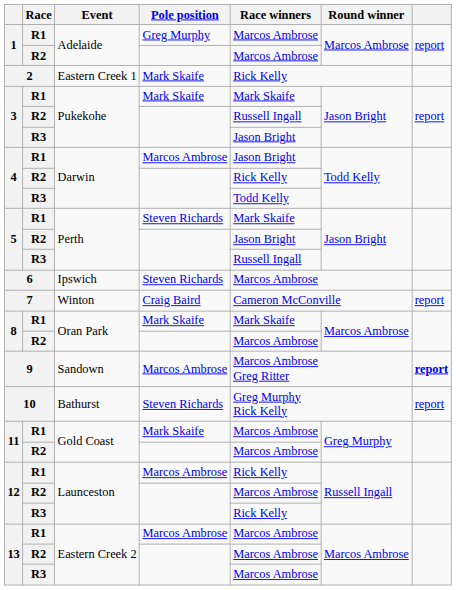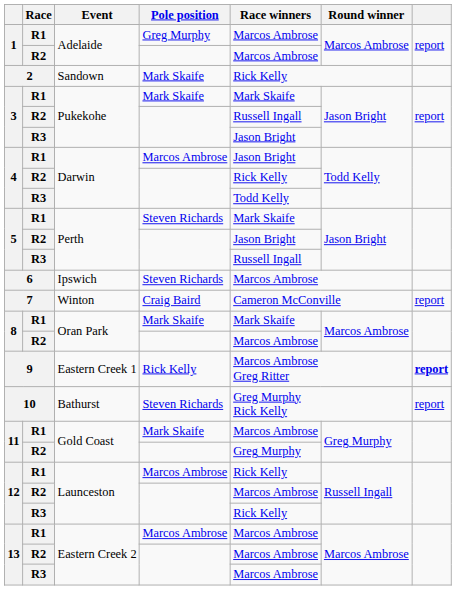 <table class="wikitable" style=font-size:85%;>
 <tr>
 <th></th>
 <th>Race</th>
 <th>Event</th>
 <th><a href='#'>Pole position</a></th>
 <th>Race winners</th>
 <th>Round winner</th>
 <th></th>
 </tr>
 <tr>
 <th rowspan=2>1</th>
 <th>R1</th>
 <td rowspan=2>Adelaide</td>
 <td> <a href='#'>Greg Murphy</a></td>
 <td nowrap> <a href='#'>Marcos Ambrose</a></td>
 <td rowspan=2> <a href='#'>Marcos Ambrose</a><br></td>
 <td rowspan=2><a href='#'>report</a></td>
 </tr>
 <tr>
 <th>R2</th>
 <td></td>
 <td> <a href='#'>Marcos Ambrose</a></td>
 </tr>
 <tr>
 <th colspan=2>2</th>
-<td>Eastern Creek 1</td>
+<td>Sandown</td>
 <td> <a href='#'>Mark Skaife</a></td>
 <td colspan=2> <a href='#'>Rick Kelly</a><br></td>
 <td></td>
 </tr>
 <tr>
 <th rowspan=3>3</th>
 <th>R1</th>
 <td rowspan=3>Pukekohe</td>
 <td> <a href='#'>Mark Skaife</a></td>
 <td> <a href='#'>Mark Skaife</a></td>
 <td rowspan=3> <a href='#'>Jason Bright</a><br></td>
 <td rowspan=3><a href='#'>report</a></td>
 </tr>
 <tr>
 <th>R2</th>
 <td rowspan=2></td>
 <td> <a href='#'>Russell Ingall</a></td>
 </tr>
 <tr>
 <th>R3</th>
 <td> <a href='#'>Jason Bright</a></td>
 </tr>
 <tr>
 <th rowspan=3>4</th>
 <th>R1</th>
 <td rowspan=3>Darwin</td>
 <td> <a href='#'>Marcos Ambrose</a></td>
 <td> <a href='#'>Jason Bright</a></td>
 <td rowspan=3> <a href='#'>Todd Kelly</a><br></td>
 <td rowspan=3></td>
 </tr>
 <tr>
 <th>R2</th>
 <td rowspan=2></td>
 <td> <a href='#'>Rick Kelly</a></td>
 </tr>
 <tr>
 <th>R3</th>
 <td> <a href='#'>Todd Kelly</a></td>
 </tr>
 <tr>
 <th rowspan=3>5</th>
 <th>R1</th>
 <td rowspan=3>Perth</td>
 <td> <a href='#'>Steven Richards</a></td>
 <td> <a href='#'>Mark Skaife</a></td>
 <td rowspan=3> <a href='#'>Jason Bright</a><br></td>
 <td rowspan=3></td>
 </tr>
 <tr>
 <th>R2</th>
 <td rowspan=2></td>
 <td> <a href='#'>Jason Bright</a></td>
 </tr>
 <tr>
 <th>R3</th>
 <td> <a href='#'>Russell Ingall</a></td>
 </tr>
 <tr>
 <th colspan=2>6</th>
 <td>Ipswich</td>
 <td> <a href='#'>Steven Richards</a></td>
 <td colspan=2> <a href='#'>Marcos Ambrose</a><br></td>
 <td></td>
 </tr>
 <tr>
 <th colspan=2>7</th>
 <td>Winton</td>
 <td> <a href='#'>Craig Baird</a></td>
 <td colspan=2> <a href='#'>Cameron McConville</a><br></td>
 <td><a href='#'>report</a></td>
 </tr>
 <tr>
 <th rowspan=2>8</th>
 <th>R1</th>
 <td rowspan=2>Oran Park</td>
 <td> <a href='#'>Mark Skaife</a></td>
 <td> <a href='#'>Mark Skaife</a></td>
 <td rowspan=2> <a href='#'>Marcos Ambrose</a><br></td>
 <td rowspan=2></td>
 </tr>
 <tr>
 <th>R2</th>
 <td></td>
 <td> <a href='#'>Marcos Ambrose</a></td>
 </tr>
 <tr>
 <th colspan=2>9</th>
-<td>Sandown</td>
-<td> <a href='#'>Marcos Ambrose</a></td>
+<td>Eastern Creek 1</td>
+<td> <a href='#'>Rick Kelly</a></td>
 <td colspan=2> <a href='#'>Marcos Ambrose</a><br> <a href='#'>Greg Ritter</a><br></td>
 <td><strong><a href='#'>report</a></strong></td>
 </tr>
 <tr>
 <th colspan=2>10</th>
 <td>Bathurst</td>
 <td> <a href='#'>Steven Richards</a></td>
 <td colspan=2> <a href='#'>Greg Murphy</a><br> <a href='#'>Rick Kelly</a><br></td>
 <td><a href='#'>report</a></td>
 </tr>
 <tr>
 <th rowspan=2>11</th>
 <th>R1</th>
 <td rowspan=2>Gold Coast</td>
 <td> <a href='#'>Mark Skaife</a></td>
 <td> <a href='#'>Marcos Ambrose</a></td>
 <td rowspan=2> <a href='#'>Greg Murphy</a><br></td>
 <td rowspan=2></td>
 </tr>
 <tr>
 <th>R2</th>
 <td></td>
-<td> <a href='#'>Marcos Ambrose</a></td>
+<td> <a href='#'>Greg Murphy</a></td>
 </tr>
 <tr>
 <th rowspan=3>12</th>
 <th>R1</th>
 <td rowspan=3>Launceston</td>
 <td nowrap> <a href='#'>Marcos Ambrose</a></td>
 <td> <a href='#'>Rick Kelly</a></td>
 <td rowspan=3> <a href='#'>Russell Ingall</a><br></td>
 <td rowspan=3></td>
 </tr>
 <tr>
 <th>R2</th>
 <td rowspan=2></td>
 <td> <a href='#'>Marcos Ambrose</a></td>
 </tr>
 <tr>
 <th>R3</th>
 <td> <a href='#'>Rick Kelly</a></td>
 </tr>
 <tr>
 <th rowspan=3>13</th>
 <th>R1</th>
 <td rowspan=3 nowrap>Eastern Creek 2</td>
 <td> <a href='#'>Marcos Ambrose</a></td>
 <td> <a href='#'>Marcos Ambrose</a></td>
 <td rowspan=3> <a href='#'>Marcos Ambrose</a><br></td>
 <td rowspan=3></td>
 </tr>
 <tr>
 <th>R2</th>
 <td rowspan=2></td>
 <td> <a href='#'>Marcos Ambrose</a></td>
 </tr>
 <tr>
 <th>R3</th>
 <td> <a href='#'>Marcos Ambrose</a></td>
 </tr>
 </table>
